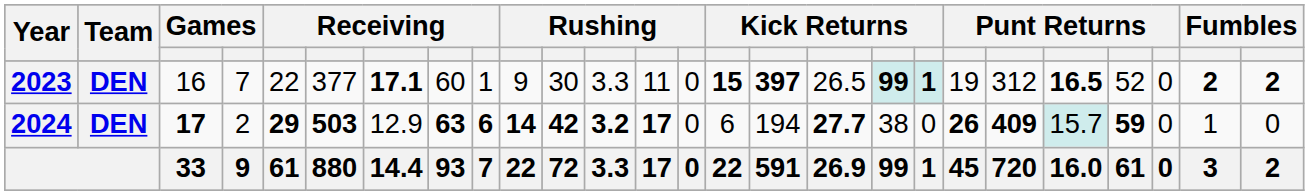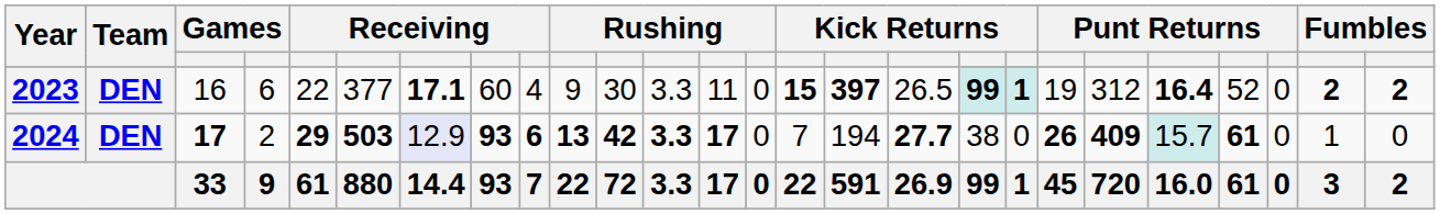 <table class="wikitable" style="text-align:center;">
 <tr>
 <th rowspan="2">Year</th>
 <th rowspan="2">Team</th>
 <th colspan="2">Games</th>
 <th colspan="5">Receiving</th>
 <th colspan="5">Rushing</th>
 <th colspan="5">Kick Returns</th>
 <th colspan="5">Punt Returns</th>
 <th colspan="2">Fumbles</th>
 </tr>
 <tr>
 <th></th>
 <th></th>
 <th></th>
 <th></th>
 <th></th>
 <th></th>
 <th></th>
 <th></th>
 <th></th>
 <th></th>
 <th></th>
 <th></th>
 <th></th>
 <th></th>
 <th></th>
 <th></th>
 <th></th>
 <th></th>
 <th></th>
 <th></th>
 <th></th>
 <th></th>
 <th></th>
 <th></th>
 </tr>
 <tr>
 <th><a href='#'>2023</a></th>
 <th><a href='#'>DEN</a></th>
 <td>16</td>
-<td>7</td>
+<td>6</td>
 <td>22</td>
 <td>377</td>
 <td><strong>17.1</strong></td>
 <td>60</td>
-<td>1</td>
+<td>4</td>
 <td>9</td>
 <td>30</td>
 <td>3.3</td>
 <td>11</td>
 <td>0</td>
 <td><strong>15</strong></td>
 <td><strong>397</strong></td>
 <td>26.5</td>
 <td style="background:#cfecec;"><strong>99</strong></td>
 <td style="background:#cfecec;"><strong>1</strong></td>
 <td>19</td>
 <td>312</td>
-<td><strong>16.5</strong></td>
+<td><strong>16.4</strong></td>
 <td>52</td>
 <td>0</td>
 <td><strong>2</strong></td>
 <td><strong>2</strong></td>
 </tr>
 <tr>
 <th><a href='#'>2024</a></th>
 <th><a href='#'>DEN</a></th>
 <td><strong>17</strong></td>
 <td>2</td>
 <td><strong>29</strong></td>
 <td><strong>503</strong></td>
-<td>12.9</td>
-<td><strong>63</strong></td>
+<td style="background: lavender;">12.9</td>
+<td><strong>93</strong></td>
 <td><strong>6</strong></td>
-<td><strong>14</strong></td>
+<td><strong>13</strong></td>
 <td><strong>42</strong></td>
-<td><strong>3.2</strong></td>
+<td><strong>3.3</strong></td>
 <td><strong>17</strong></td>
 <td>0</td>
-<td>6</td>
+<td>7</td>
 <td>194</td>
 <td><strong>27.7</strong></td>
 <td>38</td>
 <td>0</td>
 <td><strong>26</strong></td>
 <td><strong>409</strong></td>
 <td style="background:#cfecec;">15.7</td>
-<td><strong>59</strong></td>
+<td><strong>61</strong></td>
 <td>0</td>
 <td>1</td>
 <td>0</td>
 </tr>
 <tr>
 <th colspan="2"></th>
 <th>33</th>
 <th>9</th>
 <th>61</th>
 <th>880</th>
 <th>14.4</th>
 <th>93</th>
 <th>7</th>
 <th>22</th>
 <th>72</th>
 <th>3.3</th>
 <th>17</th>
 <th>0</th>
 <th>22</th>
 <th>591</th>
 <th>26.9</th>
 <th>99</th>
 <th>1</th>
 <th>45</th>
 <th>720</th>
 <th>16.0</th>
 <th>61</th>
 <th>0</th>
 <th>3</th>
 <th>2</th>
 </tr>
 </table>
